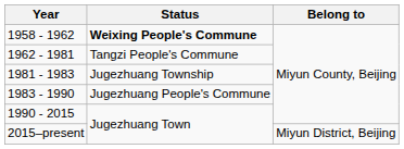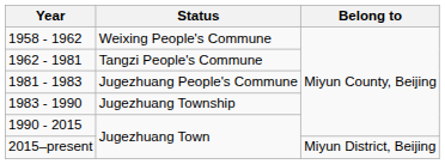 <table class="wikitable">
 <tr>
 <th>Year</th>
 <th>Status</th>
 <th>Belong to</th>
 </tr>
 <tr>
 <td>1958 - 1962</td>
-<td><strong>Weixing People's Commune</strong></td>
+<td>Weixing People's Commune</td>
 <td rowspan="5">Miyun County, Beijing</td>
 </tr>
 <tr>
 <td>1962 - 1981</td>
 <td>Tangzi People's Commune</td>
 </tr>
 <tr>
 <td>1981 - 1983</td>
-<td>Jugezhuang Township</td>
+<td>Jugezhuang People's Commune</td>
 </tr>
 <tr>
 <td>1983 - 1990</td>
-<td>Jugezhuang People's Commune</td>
+<td>Jugezhuang Township</td>
 </tr>
 <tr>
 <td>1990 - 2015</td>
 <td rowspan="2">Jugezhuang Town</td>
 </tr>
 <tr>
 <td>2015–present</td>
 <td>Miyun District, Beijing</td>
 </tr>
 </table>
